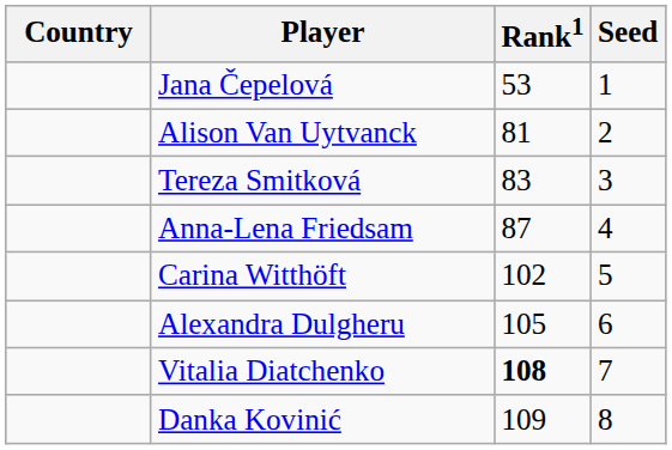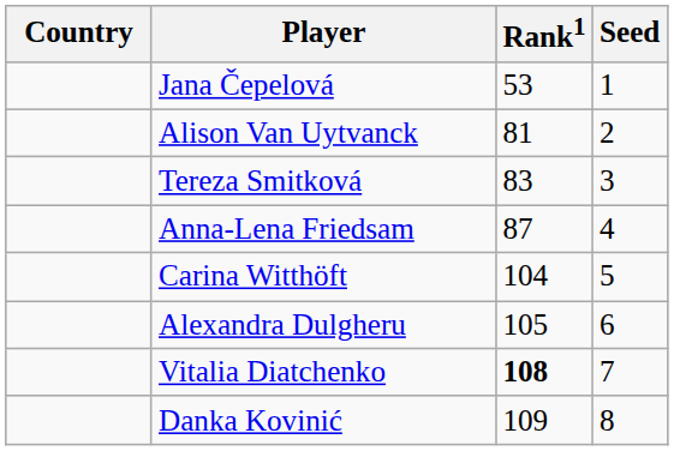 <table class="sortable wikitable">
 <tr>
 <th width="70">Country</th>
 <th width="175">Player</th>
 <th>Rank<sup>1</sup></th>
 <th>Seed</th>
 </tr>
 <tr>
 <td></td>
 <td><a href='#'>Jana Čepelová</a></td>
 <td>53</td>
 <td>1</td>
 </tr>
 <tr>
 <td></td>
 <td><a href='#'>Alison Van Uytvanck</a></td>
 <td>81</td>
 <td>2</td>
 </tr>
 <tr>
 <td></td>
 <td><a href='#'>Tereza Smitková</a></td>
 <td>83</td>
 <td>3</td>
 </tr>
 <tr>
 <td></td>
 <td><a href='#'>Anna-Lena Friedsam</a></td>
 <td>87</td>
 <td>4</td>
 </tr>
 <tr>
 <td></td>
 <td><a href='#'>Carina Witthöft</a></td>
-<td>102</td>
+<td>104</td>
 <td>5</td>
 </tr>
 <tr>
 <td></td>
 <td><a href='#'>Alexandra Dulgheru</a></td>
 <td>105</td>
 <td>6</td>
 </tr>
 <tr>
 <td></td>
 <td><a href='#'>Vitalia Diatchenko</a></td>
 <td><strong>108</strong></td>
 <td>7</td>
 </tr>
 <tr>
 <td></td>
 <td><a href='#'>Danka Kovinić</a></td>
 <td>109</td>
 <td>8</td>
 </tr>
 </table>
